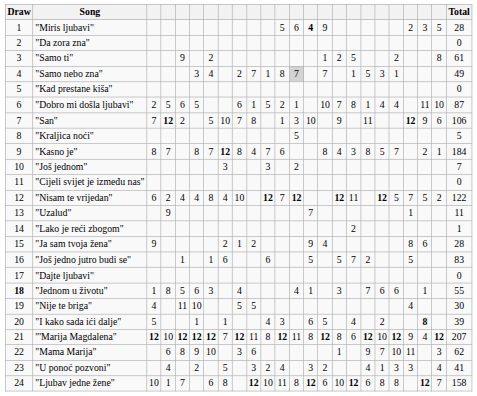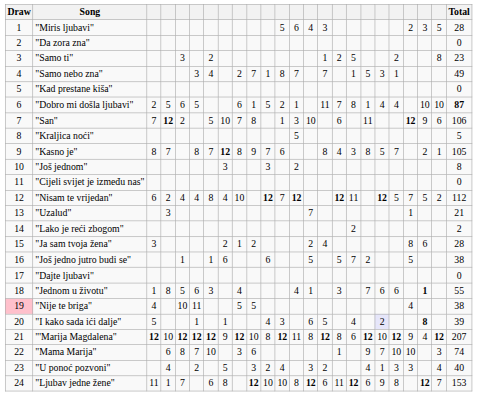 <table class="wikitable collapsible" style="margin: 1em auto 1em auto; text-align:center;font-size:100%;">
 <tr>
 <th>Draw</th>
 <th>Song</th>
 <th></th>
 <th></th>
 <th></th>
 <th></th>
 <th></th>
 <th></th>
 <th></th>
 <th></th>
 <th></th>
 <th></th>
 <th></th>
 <th></th>
 <th></th>
 <th></th>
 <th></th>
 <th></th>
 <th></th>
 <th></th>
 <th></th>
 <th></th>
 <th></th>
 <th>Total</th>
 </tr>
 <tr>
 <td>1</td>
 <td align="left">"Miris ljubavi"</td>
 <td></td>
 <td></td>
 <td></td>
 <td></td>
 <td></td>
 <td></td>
 <td></td>
 <td></td>
 <td></td>
 <td>5</td>
 <td>6</td>
-<td><strong>4</strong></td>
-<td>9</td>
+<td>4</td>
+<td>3</td>
 <td></td>
 <td></td>
 <td></td>
 <td></td>
 <td></td>
 <td>2</td>
 <td>3</td>
 <td>5</td>
 <td>28</td>
 </tr>
 <tr>
 <td>2</td>
 <td align="left">"Da zora zna"</td>
 <td></td>
 <td></td>
 <td></td>
 <td></td>
 <td></td>
 <td></td>
 <td></td>
 <td></td>
 <td></td>
 <td></td>
 <td></td>
 <td></td>
 <td></td>
 <td></td>
 <td></td>
 <td></td>
 <td></td>
 <td></td>
 <td></td>
 <td></td>
 <td></td>
 <td>0</td>
 </tr>
 <tr>
 <td>3</td>
 <td align="left">"Samo ti"</td>
 <td></td>
 <td></td>
-<td>9</td>
+<td>3</td>
 <td></td>
 <td>2</td>
 <td></td>
 <td></td>
 <td></td>
 <td></td>
 <td></td>
 <td></td>
 <td></td>
 <td>1</td>
 <td>2</td>
 <td>5</td>
 <td></td>
 <td></td>
 <td>2</td>
 <td></td>
 <td></td>
 <td>8</td>
-<td>61</td>
+<td>23</td>
 </tr>
 <tr>
 <td>4</td>
 <td align="left">"Samo nebo zna"</td>
 <td></td>
 <td></td>
 <td></td>
 <td>3</td>
 <td>4</td>
 <td></td>
 <td>2</td>
 <td>7</td>
 <td>1</td>
 <td>8</td>
-<td style="background: lightgrey;">7</td>
+<td>7</td>
 <td></td>
 <td>7</td>
 <td></td>
 <td>1</td>
 <td>5</td>
 <td>3</td>
 <td>1</td>
 <td></td>
 <td></td>
 <td></td>
 <td>49</td>
 </tr>
 <tr>
 <td>5</td>
 <td align="left">"Kad prestane kiša"</td>
 <td></td>
 <td></td>
 <td></td>
 <td></td>
 <td></td>
 <td></td>
 <td></td>
 <td></td>
 <td></td>
 <td></td>
 <td></td>
 <td></td>
 <td></td>
 <td></td>
 <td></td>
 <td></td>
 <td></td>
 <td></td>
 <td></td>
 <td></td>
 <td></td>
 <td>0</td>
 </tr>
 <tr>
 <td>6</td>
 <td align="left">"Dobro mi došla ljubavi"</td>
 <td>2</td>
 <td>5</td>
 <td>6</td>
 <td>5</td>
 <td></td>
 <td></td>
 <td>6</td>
 <td>1</td>
 <td>5</td>
 <td>2</td>
 <td>1</td>
 <td></td>
-<td>10</td>
+<td>11</td>
 <td>7</td>
 <td>8</td>
 <td>1</td>
 <td>4</td>
 <td>4</td>
 <td></td>
-<td>11</td>
 <td>10</td>
-<td>87</td>
+<td>10</td>
+<td><strong>87</strong></td>
 </tr>
 <tr>
 <td>7</td>
 <td align="left">"San"</td>
 <td>7</td>
 <td><strong>12</strong></td>
 <td>2</td>
 <td></td>
 <td>5</td>
 <td>10</td>
 <td>7</td>
 <td>8</td>
 <td></td>
 <td>1</td>
 <td>3</td>
 <td>10</td>
 <td></td>
-<td>9</td>
+<td>6</td>
 <td></td>
 <td>11</td>
 <td></td>
 <td></td>
 <td><strong>12</strong></td>
 <td>9</td>
 <td>6</td>
 <td>106</td>
 </tr>
 <tr>
 <td>8</td>
 <td align="left">"Kraljica noći"</td>
 <td></td>
 <td></td>
 <td></td>
 <td></td>
 <td></td>
 <td></td>
 <td></td>
 <td></td>
 <td></td>
 <td></td>
 <td>5</td>
 <td></td>
 <td></td>
 <td></td>
 <td></td>
 <td></td>
 <td></td>
 <td></td>
 <td></td>
 <td></td>
 <td></td>
 <td>5</td>
 </tr>
 <tr>
 <td>9</td>
 <td align="left">"Kasno je"</td>
 <td>8</td>
 <td>7</td>
 <td></td>
 <td>8</td>
 <td>7</td>
 <td><strong>12</strong></td>
 <td>8</td>
-<td>4</td>
+<td>9</td>
 <td>7</td>
 <td>6</td>
 <td></td>
 <td></td>
 <td>8</td>
 <td>4</td>
 <td>3</td>
 <td>8</td>
 <td>5</td>
 <td>7</td>
 <td></td>
 <td>2</td>
 <td>1</td>
-<td>184</td>
+<td>105</td>
 </tr>
 <tr>
 <td>10</td>
 <td align="left">"Još jednom"</td>
 <td></td>
 <td></td>
 <td></td>
 <td></td>
 <td></td>
 <td>3</td>
 <td></td>
 <td></td>
 <td>3</td>
 <td></td>
 <td>2</td>
 <td></td>
 <td></td>
 <td></td>
 <td></td>
 <td></td>
 <td></td>
 <td></td>
 <td></td>
 <td></td>
 <td></td>
-<td>7</td>
+<td>8</td>
 </tr>
 <tr>
 <td>11</td>
 <td align="left">"Cijeli svijet je između nas"</td>
 <td></td>
 <td></td>
 <td></td>
 <td></td>
 <td></td>
 <td></td>
 <td></td>
 <td></td>
 <td></td>
 <td></td>
 <td></td>
 <td></td>
 <td></td>
 <td></td>
 <td></td>
 <td></td>
 <td></td>
 <td></td>
 <td></td>
 <td></td>
 <td></td>
 <td>0</td>
 </tr>
 <tr>
 <td>12</td>
 <td align="left">"Nisam te vrijedan"</td>
 <td>6</td>
 <td>2</td>
 <td>4</td>
 <td>4</td>
 <td>8</td>
 <td>4</td>
 <td>10</td>
 <td></td>
 <td><strong>12</strong></td>
 <td>7</td>
 <td><strong>12</strong></td>
 <td></td>
 <td></td>
 <td><strong>12</strong></td>
 <td>11</td>
 <td></td>
 <td><strong>12</strong></td>
 <td>5</td>
 <td>7</td>
 <td>5</td>
 <td>2</td>
-<td>122</td>
+<td>112</td>
 </tr>
 <tr>
 <td>13</td>
 <td align="left">"Uzalud"</td>
 <td></td>
-<td>9</td>
+<td>3</td>
 <td></td>
 <td></td>
 <td></td>
 <td></td>
 <td></td>
 <td></td>
 <td></td>
 <td></td>
 <td></td>
 <td>7</td>
 <td></td>
 <td></td>
 <td></td>
 <td></td>
 <td></td>
 <td></td>
 <td>1</td>
 <td></td>
 <td></td>
-<td>11</td>
+<td>21</td>
 </tr>
 <tr>
 <td>14</td>
 <td align="left">"Lako je reći zbogom"</td>
 <td></td>
 <td></td>
 <td></td>
 <td></td>
 <td></td>
 <td></td>
 <td></td>
 <td></td>
 <td></td>
 <td></td>
 <td></td>
 <td></td>
 <td></td>
 <td></td>
 <td>2</td>
 <td></td>
 <td></td>
 <td></td>
 <td></td>
 <td></td>
 <td></td>
-<td>1</td>
+<td>2</td>
 </tr>
 <tr>
 <td>15</td>
 <td align="left">"Ja sam tvoja žena"</td>
-<td>9</td>
+<td>3</td>
 <td></td>
 <td></td>
 <td></td>
 <td></td>
 <td>2</td>
 <td>1</td>
 <td>2</td>
 <td></td>
 <td></td>
 <td></td>
-<td>9</td>
+<td>2</td>
 <td>4</td>
 <td></td>
 <td></td>
 <td></td>
 <td></td>
 <td></td>
 <td>8</td>
 <td>6</td>
 <td></td>
 <td>28</td>
 </tr>
 <tr>
 <td>16</td>
 <td align="left">"Još jedno jutro budi se"</td>
 <td></td>
 <td></td>
 <td>1</td>
 <td></td>
 <td>1</td>
 <td>6</td>
 <td></td>
 <td></td>
 <td>6</td>
 <td></td>
 <td></td>
 <td>5</td>
 <td></td>
 <td>5</td>
 <td>7</td>
 <td>2</td>
 <td></td>
 <td></td>
 <td>5</td>
 <td></td>
 <td></td>
-<td>83</td>
+<td>38</td>
 </tr>
 <tr>
 <td>17</td>
 <td align="left">"Dajte ljubavi"</td>
 <td></td>
 <td></td>
 <td></td>
 <td></td>
 <td></td>
 <td></td>
 <td></td>
 <td></td>
 <td></td>
 <td></td>
 <td></td>
 <td></td>
 <td></td>
 <td></td>
 <td></td>
 <td></td>
 <td></td>
 <td></td>
 <td></td>
 <td></td>
 <td></td>
 <td>0</td>
 </tr>
 <tr>
-<td><strong>18</strong></td>
+<td>18</td>
 <td align="left">"Jednom u životu"</td>
 <td>1</td>
 <td>8</td>
 <td>5</td>
 <td>6</td>
 <td>3</td>
 <td></td>
 <td>4</td>
 <td></td>
 <td></td>
 <td></td>
 <td>4</td>
 <td>1</td>
 <td></td>
 <td>3</td>
 <td></td>
 <td>7</td>
 <td>6</td>
 <td>6</td>
 <td></td>
-<td>1</td>
+<td><strong>1</strong></td>
 <td></td>
 <td>55</td>
 </tr>
 <tr>
-<td>19</td>
+<td style="background: pink;">19</td>
 <td align="left">"Nije te briga"</td>
 <td>4</td>
 <td></td>
+<td>10</td>
 <td>11</td>
-<td>10</td>
 <td></td>
 <td></td>
 <td>5</td>
 <td>5</td>
 <td></td>
 <td></td>
 <td></td>
 <td></td>
 <td></td>
 <td></td>
 <td></td>
 <td></td>
 <td></td>
 <td></td>
 <td>4</td>
 <td></td>
 <td></td>
-<td>30</td>
+<td>38</td>
 </tr>
 <tr>
 <td>20</td>
 <td align="left">"I kako sada ići dalje"</td>
 <td>5</td>
 <td></td>
 <td></td>
 <td>1</td>
 <td></td>
 <td>1</td>
 <td></td>
 <td></td>
 <td>4</td>
 <td>3</td>
 <td></td>
 <td>6</td>
 <td>5</td>
 <td></td>
 <td>4</td>
 <td></td>
-<td>2</td>
+<td style="background: lavender;">2</td>
 <td></td>
 <td></td>
 <td><strong>8</strong></td>
 <td></td>
 <td>39</td>
 </tr>
 <tr>
 <td>21</td>
 <td align="left">"'Marija Magdalena"</td>
 <td><strong>12</strong></td>
 <td>10</td>
 <td><strong>12</strong></td>
 <td><strong>12</strong></td>
 <td><strong>12</strong></td>
-<td>7</td>
+<td>9</td>
 <td><strong>12</strong></td>
-<td>11</td>
+<td>10</td>
 <td>8</td>
 <td><strong>12</strong></td>
 <td>11</td>
 <td>8</td>
 <td><strong>12</strong></td>
 <td>8</td>
 <td>6</td>
 <td><strong>12</strong></td>
 <td>10</td>
 <td><strong>12</strong></td>
 <td>9</td>
 <td>4</td>
 <td><strong>12</strong></td>
 <td>207</td>
 </tr>
 <tr>
 <td>22</td>
 <td align="left">"Mama Marija"</td>
 <td></td>
 <td>6</td>
 <td>8</td>
-<td>9</td>
+<td>7</td>
 <td>10</td>
 <td></td>
 <td>3</td>
 <td>6</td>
 <td></td>
 <td></td>
 <td></td>
 <td></td>
 <td></td>
 <td>1</td>
 <td></td>
 <td>9</td>
 <td>7</td>
 <td>10</td>
-<td>11</td>
+<td>10</td>
 <td></td>
 <td>3</td>
-<td>62</td>
+<td>74</td>
 </tr>
 <tr>
 <td>23</td>
 <td align="left">"U ponoć pozvoni"</td>
 <td></td>
 <td>4</td>
 <td></td>
 <td>2</td>
 <td></td>
 <td>5</td>
 <td></td>
 <td>3</td>
 <td>2</td>
 <td>4</td>
 <td></td>
 <td>3</td>
 <td>2</td>
 <td></td>
 <td></td>
 <td>4</td>
 <td>1</td>
 <td>3</td>
 <td>3</td>
 <td></td>
 <td>4</td>
-<td>41</td>
+<td>40</td>
 </tr>
 <tr>
 <td>24</td>
 <td align="left">"Ljubav jedne žene"</td>
-<td>10</td>
+<td>11</td>
 <td>1</td>
 <td>7</td>
 <td></td>
 <td>6</td>
 <td>8</td>
 <td></td>
 <td><strong>12</strong></td>
 <td>10</td>
-<td>11</td>
+<td>10</td>
 <td>8</td>
 <td><strong>12</strong></td>
 <td>6</td>
-<td>10</td>
+<td>11</td>
 <td><strong>12</strong></td>
 <td>6</td>
-<td>8</td>
+<td>9</td>
 <td>8</td>
 <td></td>
 <td><strong>12</strong></td>
 <td>7</td>
-<td>158</td>
+<td>153</td>
 </tr>
 </table>
